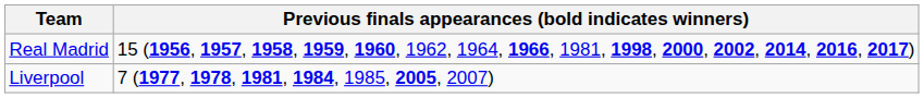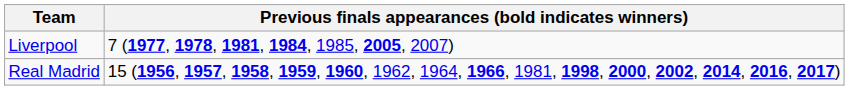 <table class="wikitable">
 <tr>
 <th>Team</th>
 <th>Previous finals appearances (bold indicates winners)</th>
 </tr>
 <tr>
+<td> <a href='#'>Liverpool</a></td>
+<td>7 (<strong><a href='#'>1977</a></strong>, <strong><a href='#'>1978</a></strong>, <strong><a href='#'>1981</a></strong>, <strong><a href='#'>1984</a></strong>, <a href='#'>1985</a>, <strong><a href='#'>2005</a></strong>, <a href='#'>2007</a>)</td>
+</tr>
+<tr>
 <td> <a href='#'>Real Madrid</a></td>
 <td>15 (<strong><a href='#'>1956</a></strong>, <strong><a href='#'>1957</a></strong>, <strong><a href='#'>1958</a></strong>, <strong><a href='#'>1959</a></strong>, <strong><a href='#'>1960</a></strong>, <a href='#'>1962</a>, <a href='#'>1964</a>, <strong><a href='#'>1966</a></strong>, <a href='#'>1981</a>, <strong><a href='#'>1998</a></strong>, <strong><a href='#'>2000</a></strong>, <strong><a href='#'>2002</a></strong>, <strong><a href='#'>2014</a></strong>, <strong><a href='#'>2016</a></strong>, <strong><a href='#'>2017</a></strong>)</td>
 </tr>
-<tr>
-<td> <a href='#'>Liverpool</a></td>
-<td>7 (<strong><a href='#'>1977</a></strong>, <strong><a href='#'>1978</a></strong>, <strong><a href='#'>1981</a></strong>, <strong><a href='#'>1984</a></strong>, <a href='#'>1985</a>, <strong><a href='#'>2005</a></strong>, <a href='#'>2007</a>)</td>
-</tr>
 </table>
